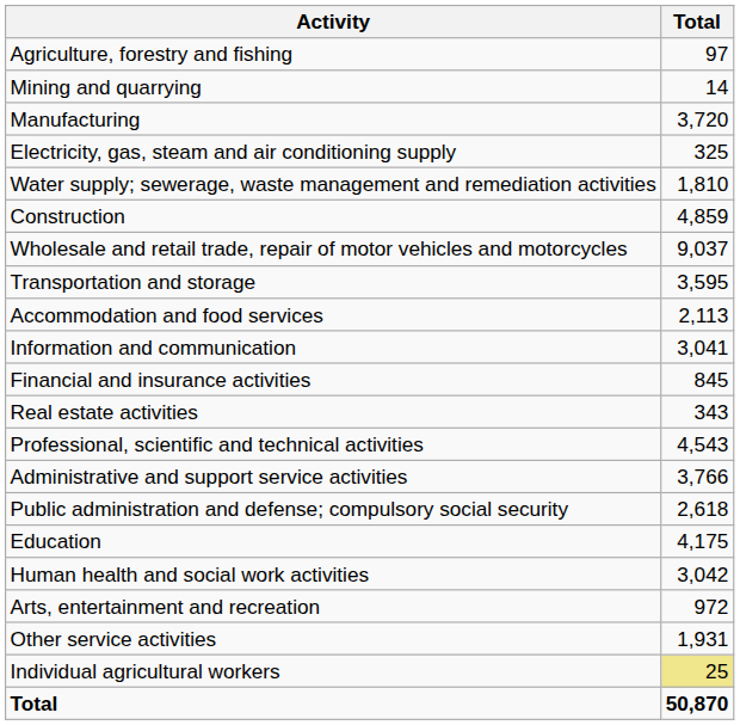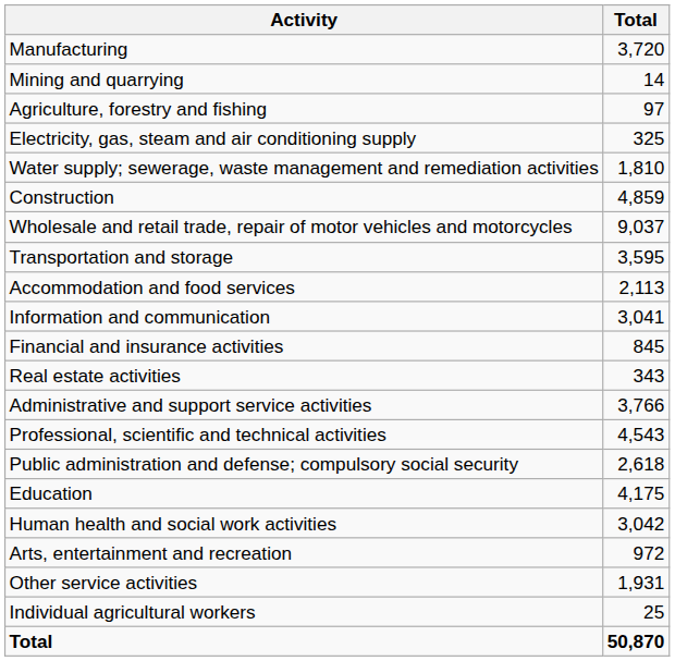 <table class="wikitable sortable" style="font-size:95%;">
 <tr>
 <th>Activity</th>
 <th>Total</th>
 </tr>
 <tr>
-<td>Agriculture, forestry and fishing</td>
-<td align="right">97</td>
+<td>Manufacturing</td>
+<td align="right">3,720</td>
 </tr>
 <tr>
 <td>Mining and quarrying</td>
 <td align="right">14</td>
 </tr>
 <tr>
-<td>Manufacturing</td>
-<td align="right">3,720</td>
+<td>Agriculture, forestry and fishing</td>
+<td align="right">97</td>
 </tr>
 <tr>
 <td>Electricity, gas, steam and air conditioning supply</td>
 <td align="right">325</td>
 </tr>
 <tr>
 <td>Water supply; sewerage, waste management and remediation activities</td>
 <td align="right">1,810</td>
 </tr>
 <tr>
 <td>Construction</td>
 <td align="right">4,859</td>
 </tr>
 <tr>
 <td>Wholesale and retail trade, repair of motor vehicles and motorcycles</td>
 <td align="right">9,037</td>
 </tr>
 <tr>
 <td>Transportation and storage</td>
 <td align="right">3,595</td>
 </tr>
 <tr>
 <td>Accommodation and food services</td>
 <td align="right">2,113</td>
 </tr>
 <tr>
 <td>Information and communication</td>
 <td align="right">3,041</td>
 </tr>
 <tr>
 <td>Financial and insurance activities</td>
 <td align="right">845</td>
 </tr>
 <tr>
 <td>Real estate activities</td>
 <td align="right">343</td>
 </tr>
 <tr>
+<td>Administrative and support service activities</td>
+<td align="right">3,766</td>
+</tr>
+<tr>
 <td>Professional, scientific and technical activities</td>
 <td align="right">4,543</td>
-</tr>
-<tr>
-<td>Administrative and support service activities</td>
-<td align="right">3,766</td>
 </tr>
 <tr>
 <td>Public administration and defense; compulsory social security</td>
 <td align="right">2,618</td>
 </tr>
 <tr>
 <td>Education</td>
 <td align="right">4,175</td>
 </tr>
 <tr>
 <td>Human health and social work activities</td>
 <td align="right">3,042</td>
 </tr>
 <tr>
 <td>Arts, entertainment and recreation</td>
 <td align="right">972</td>
 </tr>
 <tr>
 <td>Other service activities</td>
 <td align="right">1,931</td>
 </tr>
 <tr>
 <td>Individual agricultural workers</td>
-<td align="right" style="background: khaki;">25</td>
+<td align="right">25</td>
 </tr>
 <tr class="sortbottom">
 <td><strong>Total</strong></td>
 <td align="right"><strong>50,870</strong></td>
 </tr>
 </table>
